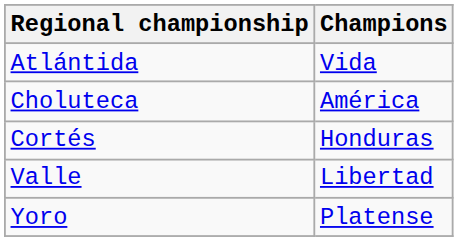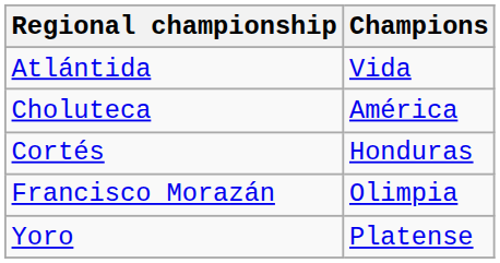 <table class="wikitable">
 <tr>
 <th>Regional championship</th>
 <th>Champions</th>
 </tr>
 <tr>
 <td><a href='#'>Atlántida</a></td>
 <td><a href='#'>Vida</a></td>
 </tr>
 <tr>
 <td><a href='#'>Choluteca</a></td>
 <td><a href='#'>América</a></td>
 </tr>
 <tr>
 <td><a href='#'>Cortés</a></td>
 <td><a href='#'>Honduras</a></td>
 </tr>
 <tr>
-<td><a href='#'>Valle</a></td>
-<td><a href='#'>Libertad</a></td>
+<td><a href='#'>Francisco Morazán</a></td>
+<td><a href='#'>Olimpia</a></td>
 </tr>
 <tr>
 <td><a href='#'>Yoro</a></td>
 <td><a href='#'>Platense</a></td>
 </tr>
 </table>
